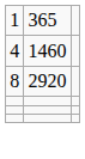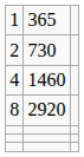 <table class="wikitable">
 <tr>
 <td>1</td>
 <td>365</td>
+<td></td>
+</tr>
+<tr>
+<td>2</td>
+<td>730</td>
 <td></td>
 </tr>
 <tr>
 <td>4</td>
 <td>1460</td>
 <td></td>
 </tr>
 <tr>
 <td>8</td>
 <td>2920</td>
 <td></td>
 </tr>
 <tr>
 <td></td>
 <td></td>
 <td></td>
 </tr>
 <tr>
 <td></td>
 <td></td>
 <td></td>
 </tr>
 <tr>
 <td></td>
 <td></td>
 <td></td>
 </tr>
 </table>
